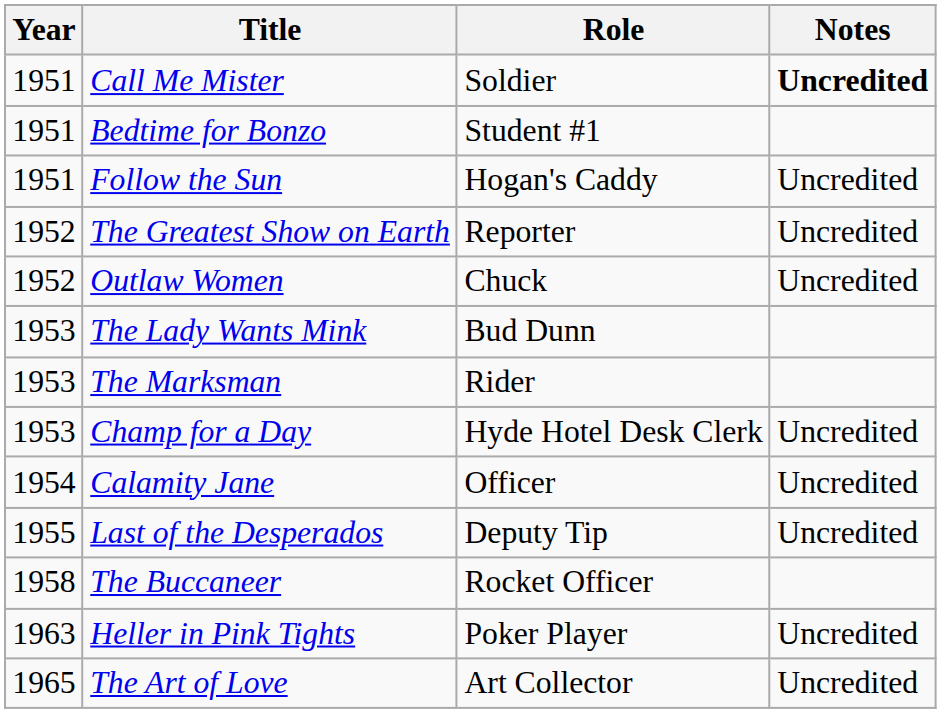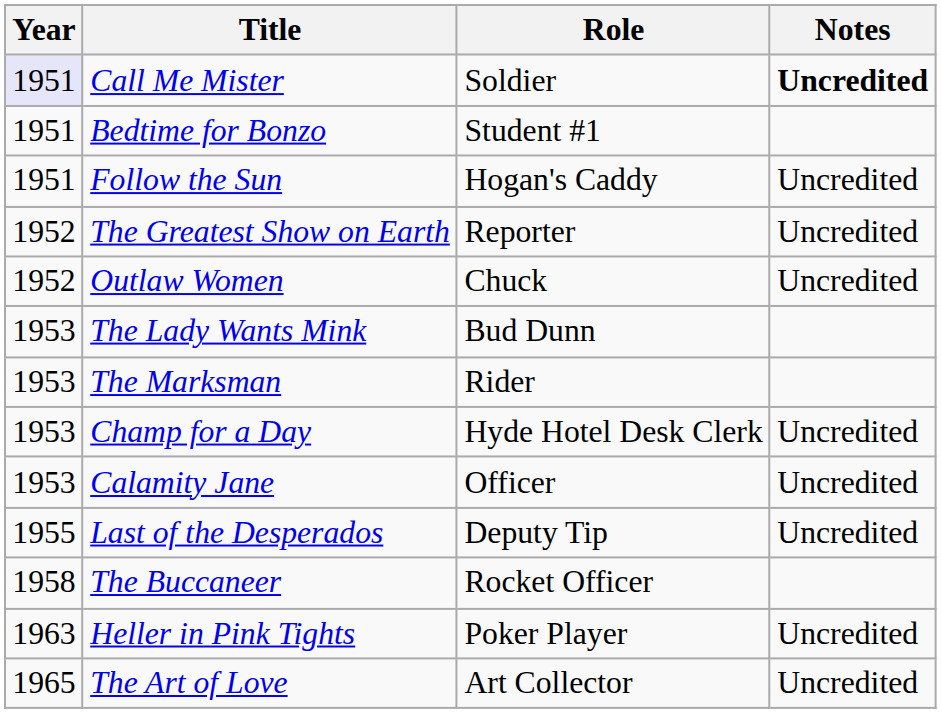 <table class="wikitable">
 <tr>
 <th>Year</th>
 <th>Title</th>
 <th>Role</th>
 <th>Notes</th>
 </tr>
 <tr>
-<td>1951</td>
+<td style="background: lavender;">1951</td>
 <td><em><a href='#'>Call Me Mister</a></em></td>
 <td>Soldier</td>
 <td><strong>Uncredited</strong></td>
 </tr>
 <tr>
 <td>1951</td>
 <td><em><a href='#'>Bedtime for Bonzo</a></em></td>
 <td>Student #1</td>
 <td></td>
 </tr>
 <tr>
 <td>1951</td>
 <td><em><a href='#'>Follow the Sun</a></em></td>
 <td>Hogan's Caddy</td>
 <td>Uncredited</td>
 </tr>
 <tr>
 <td>1952</td>
 <td><em><a href='#'>The Greatest Show on Earth</a></em></td>
 <td>Reporter</td>
 <td>Uncredited</td>
 </tr>
 <tr>
 <td>1952</td>
 <td><em><a href='#'>Outlaw Women</a></em></td>
 <td>Chuck</td>
 <td>Uncredited</td>
 </tr>
 <tr>
 <td>1953</td>
 <td><em><a href='#'>The Lady Wants Mink</a></em></td>
 <td>Bud Dunn</td>
 <td></td>
 </tr>
 <tr>
 <td>1953</td>
 <td><em><a href='#'>The Marksman</a></em></td>
 <td>Rider</td>
 <td></td>
 </tr>
 <tr>
 <td>1953</td>
 <td><em><a href='#'>Champ for a Day</a></em></td>
 <td>Hyde Hotel Desk Clerk</td>
 <td>Uncredited</td>
 </tr>
 <tr>
-<td>1954</td>
+<td>1953</td>
 <td><em><a href='#'>Calamity Jane</a></em></td>
 <td>Officer</td>
 <td>Uncredited</td>
 </tr>
 <tr>
 <td>1955</td>
 <td><em><a href='#'>Last of the Desperados</a></em></td>
 <td>Deputy Tip</td>
 <td>Uncredited</td>
 </tr>
 <tr>
 <td>1958</td>
 <td><em><a href='#'>The Buccaneer</a></em></td>
 <td>Rocket Officer</td>
 <td></td>
 </tr>
 <tr>
 <td>1963</td>
 <td><em><a href='#'>Heller in Pink Tights</a></em></td>
 <td>Poker Player</td>
 <td>Uncredited</td>
 </tr>
 <tr>
 <td>1965</td>
 <td><em><a href='#'>The Art of Love</a></em></td>
 <td>Art Collector</td>
 <td>Uncredited</td>
 </tr>
 </table>
